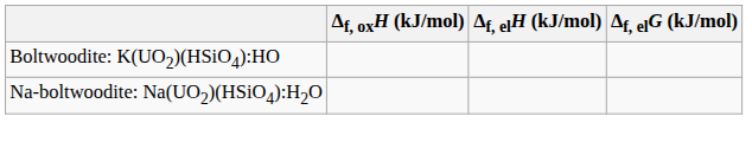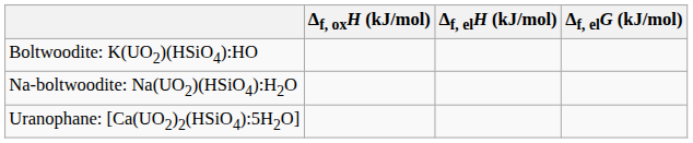 <table class="wikitable">
 <tr>
 <th></th>
 <th>Δ<sub>f, ox</sub><em>H</em> (kJ/mol)</th>
 <th>Δ<sub>f, el</sub><em>H</em> (kJ/mol)</th>
 <th>Δ<sub>f, el</sub><em>G</em> (kJ/mol)</th>
 </tr>
 <tr>
 <td>Boltwoodite: K(UO<sub>2</sub>)(HSiO<sub>4</sub>):HO</td>
 <td></td>
 <td></td>
 <td></td>
 </tr>
 <tr>
 <td>Na-boltwoodite: Na(UO<sub>2</sub>)(HSiO<sub>4</sub>):H<sub>2</sub>O</td>
 <td></td>
 <td></td>
 <td></td>
 </tr>
+<tr>
+<td>Uranophane: [Ca(UO<sub>2</sub>)<sub>2</sub>(HSiO<sub>4</sub>):5H<sub>2</sub>O]</td>
+<td></td>
+<td></td>
+<td></td>
+</tr>
 </table>
